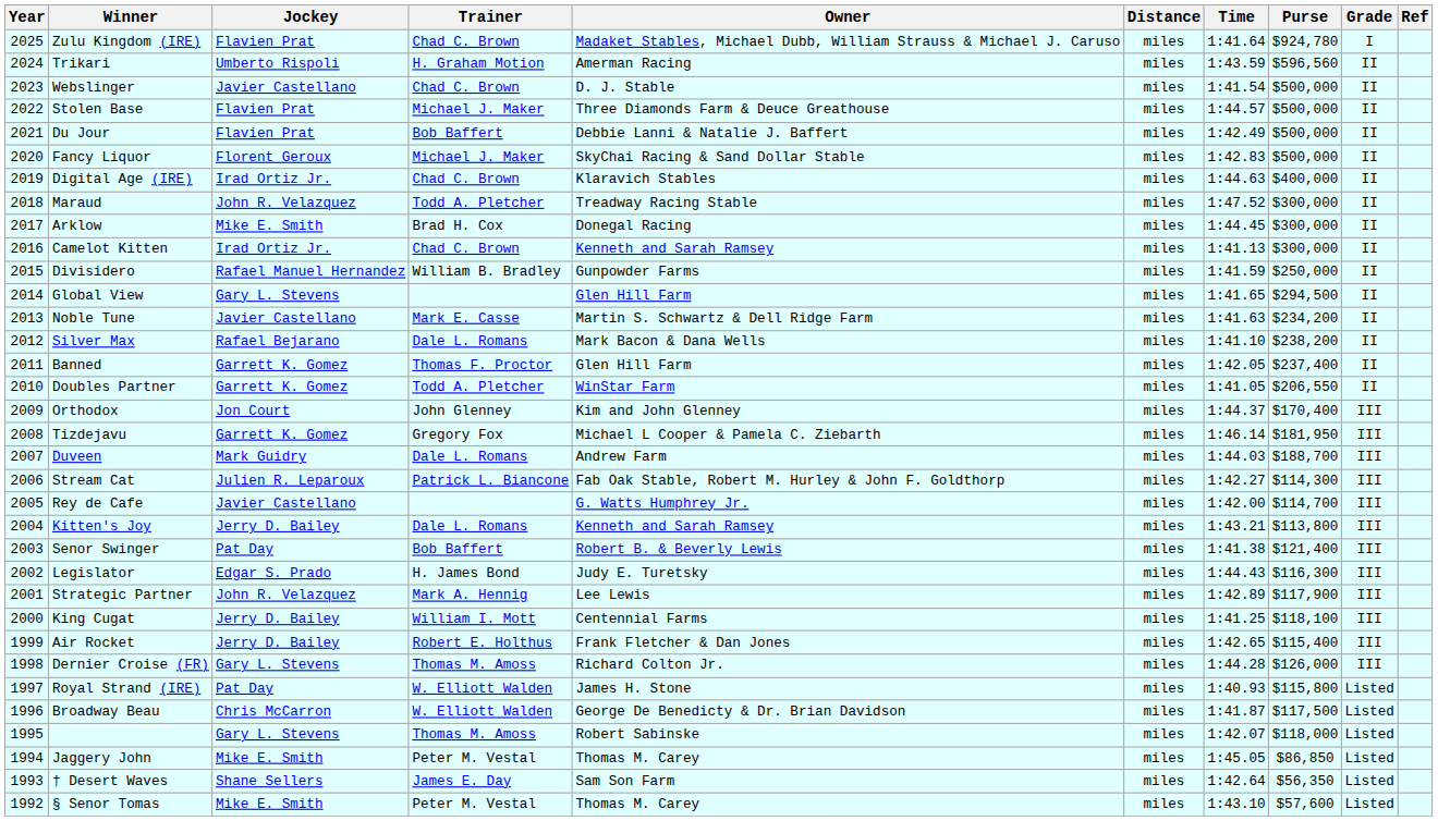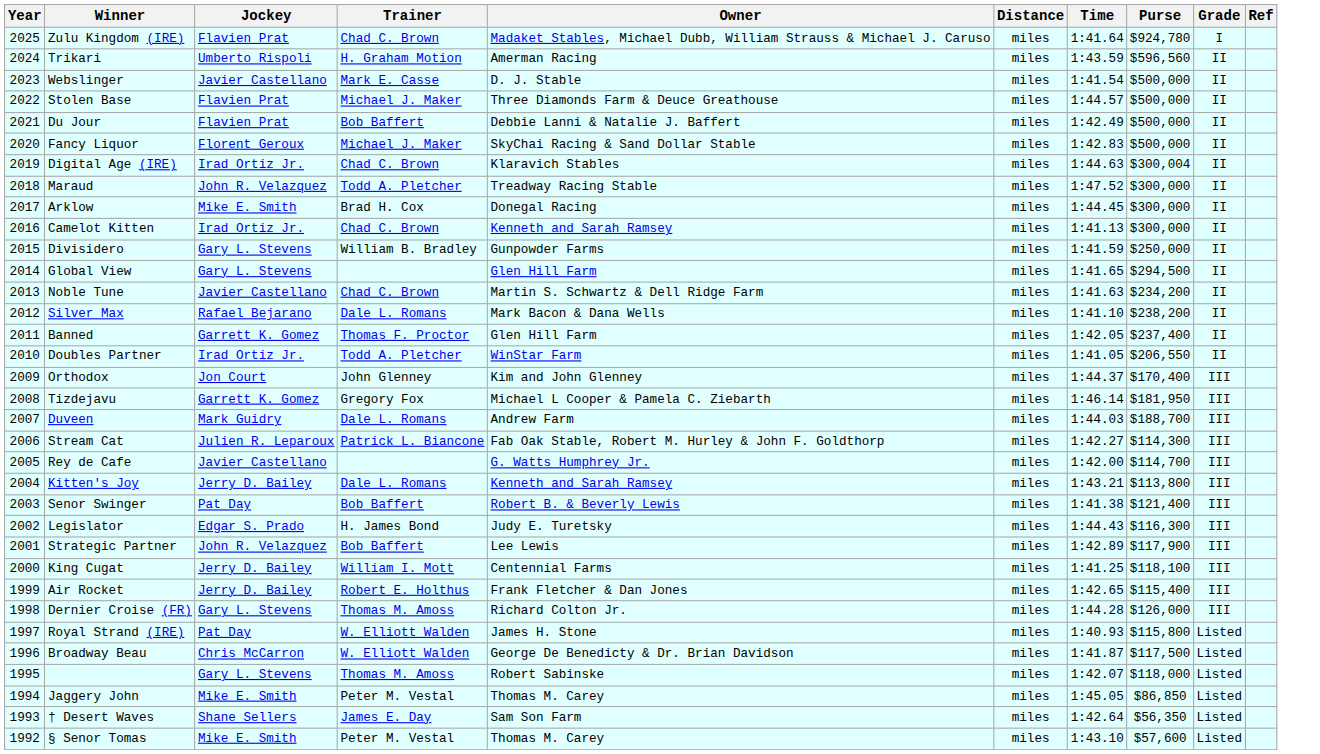 <table class="wikitable sortable">
 <tr>
 <th>Year</th>
 <th>Winner</th>
 <th>Jockey</th>
 <th>Trainer</th>
 <th>Owner</th>
 <th>Distance</th>
 <th>Time</th>
 <th>Purse</th>
 <th>Grade</th>
 <th>Ref</th>
 </tr>
 <tr style="font-size:90%; background-color:lightcyan">
 <td align=center>2025</td>
 <td>Zulu Kingdom <a href='#'>(IRE)</a></td>
 <td><a href='#'>Flavien Prat</a></td>
 <td><a href='#'>Chad C. Brown</a></td>
 <td><a href='#'>Madaket Stables</a>, Michael Dubb, William Strauss & Michael J. Caruso</td>
 <td align=center> miles</td>
 <td align=center>1:41.64</td>
 <td align=center>$924,780</td>
 <td align=center>I</td>
 <td></td>
 </tr>
 <tr style="font-size:90%; background-color:lightcyan">
 <td align=center>2024</td>
 <td>Trikari</td>
 <td><a href='#'>Umberto Rispoli</a></td>
 <td><a href='#'>H. Graham Motion</a></td>
 <td>Amerman Racing</td>
 <td align=center> miles</td>
 <td align=center>1:43.59</td>
 <td align=center>$596,560</td>
 <td align=center>II</td>
 <td></td>
 </tr>
 <tr style="font-size:90%; background-color:lightcyan">
 <td align=center>2023</td>
 <td>Webslinger</td>
 <td><a href='#'>Javier Castellano</a></td>
-<td><a href='#'>Chad C. Brown</a></td>
+<td><a href='#'>Mark E. Casse</a></td>
 <td>D. J. Stable</td>
 <td align=center> miles</td>
 <td align=center>1:41.54</td>
 <td align=center>$500,000</td>
 <td align=center>II</td>
 <td></td>
 </tr>
 <tr style="font-size:90%; background-color:lightcyan">
 <td align=center>2022</td>
 <td>Stolen Base</td>
 <td><a href='#'>Flavien Prat</a></td>
 <td><a href='#'>Michael J. Maker</a></td>
 <td>Three Diamonds Farm & Deuce Greathouse</td>
 <td align=center> miles</td>
 <td align=center>1:44.57</td>
 <td align=center>$500,000</td>
 <td align=center>II</td>
 <td></td>
 </tr>
 <tr style="font-size:90%; background-color:lightcyan">
 <td align=center>2021</td>
 <td>Du Jour</td>
 <td><a href='#'>Flavien Prat</a></td>
 <td><a href='#'>Bob Baffert</a></td>
 <td>Debbie Lanni & Natalie J. Baffert</td>
 <td align=center> miles</td>
 <td align=center>1:42.49</td>
 <td align=center>$500,000</td>
 <td align=center>II</td>
 <td></td>
 </tr>
 <tr style="font-size:90%; background-color:lightcyan">
 <td align=center>2020</td>
 <td>Fancy Liquor</td>
 <td><a href='#'>Florent Geroux</a></td>
 <td><a href='#'>Michael J. Maker</a></td>
 <td>SkyChai Racing & Sand Dollar Stable</td>
 <td align=center> miles</td>
 <td align=center>1:42.83</td>
 <td align=center>$500,000</td>
 <td align=center>II</td>
 <td></td>
 </tr>
 <tr style="font-size:90%; background-color:lightcyan">
 <td align=center>2019</td>
 <td>Digital Age <a href='#'>(IRE)</a></td>
 <td><a href='#'>Irad Ortiz Jr.</a></td>
 <td><a href='#'>Chad C. Brown</a></td>
 <td>Klaravich Stables</td>
 <td align=center> miles</td>
 <td align=center>1:44.63</td>
-<td align=center>$400,000</td>
+<td align=center>$300,004</td>
 <td align=center>II</td>
 <td></td>
 </tr>
 <tr style="font-size:90%; background-color:lightcyan">
 <td align=center>2018</td>
 <td>Maraud</td>
 <td><a href='#'>John R. Velazquez</a></td>
 <td><a href='#'>Todd A. Pletcher</a></td>
 <td>Treadway Racing Stable</td>
 <td align=center> miles</td>
 <td align=center>1:47.52</td>
 <td align=center>$300,000</td>
 <td align=center>II</td>
 <td></td>
 </tr>
 <tr style="font-size:90%; background-color:lightcyan">
 <td align=center>2017</td>
 <td>Arklow</td>
 <td><a href='#'>Mike E. Smith</a></td>
 <td>Brad H. Cox</td>
 <td>Donegal Racing</td>
 <td align=center> miles</td>
 <td align=center>1:44.45</td>
 <td align=center>$300,000</td>
 <td align=center>II</td>
 <td></td>
 </tr>
 <tr style="font-size:90%; background-color:lightcyan">
 <td align=center>2016</td>
 <td>Camelot Kitten</td>
 <td><a href='#'>Irad Ortiz Jr.</a></td>
 <td><a href='#'>Chad C. Brown</a></td>
 <td><a href='#'>Kenneth and Sarah Ramsey</a></td>
 <td align=center> miles</td>
 <td align=center>1:41.13</td>
 <td align=center>$300,000</td>
 <td align=center>II</td>
 <td></td>
 </tr>
 <tr style="font-size:90%; background-color:lightcyan">
 <td align=center>2015</td>
 <td>Divisidero</td>
-<td><a href='#'>Rafael Manuel Hernandez</a></td>
+<td><a href='#'>Gary L. Stevens</a></td>
 <td>William B. Bradley</td>
 <td>Gunpowder Farms</td>
 <td align=center> miles</td>
 <td align=center>1:41.59</td>
 <td align=center>$250,000</td>
 <td align=center>II</td>
 <td></td>
 </tr>
 <tr style="font-size:90%; background-color:lightcyan">
 <td align=center>2014</td>
 <td>Global View</td>
 <td><a href='#'>Gary L. Stevens</a></td>
 <td></td>
 <td><a href='#'>Glen Hill Farm</a></td>
 <td align=center> miles</td>
 <td align=center>1:41.65</td>
 <td align=center>$294,500</td>
 <td align=center>II</td>
 <td></td>
 </tr>
 <tr style="font-size:90%; background-color:lightcyan">
 <td align=center>2013</td>
 <td>Noble Tune</td>
 <td><a href='#'>Javier Castellano</a></td>
-<td><a href='#'>Mark E. Casse</a></td>
+<td><a href='#'>Chad C. Brown</a></td>
 <td>Martin S. Schwartz & Dell Ridge Farm</td>
 <td align=center> miles</td>
 <td align=center>1:41.63</td>
 <td align=center>$234,200</td>
 <td align=center>II</td>
 <td></td>
 </tr>
 <tr style="font-size:90%; background-color:lightcyan">
 <td align=center>2012</td>
 <td><a href='#'>Silver Max</a></td>
 <td><a href='#'>Rafael Bejarano</a></td>
 <td><a href='#'>Dale L. Romans</a></td>
 <td>Mark Bacon & Dana Wells</td>
 <td align=center> miles</td>
 <td align=center>1:41.10</td>
 <td align=center>$238,200</td>
 <td align=center>II</td>
 <td></td>
 </tr>
 <tr style="font-size:90%; background-color:lightcyan">
 <td align=center>2011</td>
 <td>Banned</td>
 <td><a href='#'>Garrett K. Gomez</a></td>
 <td><a href='#'>Thomas F. Proctor</a></td>
 <td>Glen Hill Farm</td>
 <td align=center> miles</td>
 <td align=center>1:42.05</td>
 <td align=center>$237,400</td>
 <td align=center>II</td>
 <td></td>
 </tr>
 <tr style="font-size:90%; background-color:lightcyan">
 <td align=center>2010</td>
 <td>Doubles Partner</td>
-<td><a href='#'>Garrett K. Gomez</a></td>
+<td><a href='#'>Irad Ortiz Jr.</a></td>
 <td><a href='#'>Todd A. Pletcher</a></td>
 <td><a href='#'>WinStar Farm</a></td>
 <td align=center> miles</td>
 <td align=center>1:41.05</td>
 <td align=center>$206,550</td>
 <td align=center>II</td>
 <td></td>
 </tr>
 <tr style="font-size:90%; background-color:lightcyan">
 <td align=center>2009</td>
 <td>Orthodox</td>
 <td><a href='#'>Jon Court</a></td>
 <td>John Glenney</td>
 <td>Kim and John Glenney</td>
 <td align=center> miles</td>
 <td align=center>1:44.37</td>
 <td align=center>$170,400</td>
 <td align=center>III</td>
 <td></td>
 </tr>
 <tr style="font-size:90%; background-color:lightcyan">
 <td align=center>2008</td>
 <td>Tizdejavu</td>
 <td><a href='#'>Garrett K. Gomez</a></td>
 <td>Gregory Fox</td>
 <td>Michael L Cooper & Pamela C. Ziebarth</td>
 <td align=center> miles</td>
 <td align=center>1:46.14</td>
 <td align=center>$181,950</td>
 <td align=center>III</td>
 <td></td>
 </tr>
 <tr style="font-size:90%; background-color:lightcyan">
 <td align=center>2007</td>
 <td><a href='#'>Duveen</a></td>
 <td><a href='#'>Mark Guidry</a></td>
 <td><a href='#'>Dale L. Romans</a></td>
 <td>Andrew Farm</td>
 <td align=center> miles</td>
 <td align=center>1:44.03</td>
 <td align=center>$188,700</td>
 <td align=center>III</td>
 <td></td>
 </tr>
 <tr style="font-size:90%; background-color:lightcyan">
 <td align=center>2006</td>
 <td>Stream Cat</td>
 <td><a href='#'>Julien R. Leparoux</a></td>
 <td><a href='#'>Patrick L. Biancone</a></td>
 <td>Fab Oak Stable, Robert M. Hurley & John F. Goldthorp</td>
 <td align=center> miles</td>
 <td align=center>1:42.27</td>
 <td align=center>$114,300</td>
 <td align=center>III</td>
 <td></td>
 </tr>
 <tr style="font-size:90%; background-color:lightcyan">
 <td align=center>2005</td>
 <td>Rey de Cafe</td>
 <td><a href='#'>Javier Castellano</a></td>
 <td></td>
 <td><a href='#'>G. Watts Humphrey Jr.</a></td>
 <td align=center> miles</td>
 <td align=center>1:42.00</td>
 <td align=center>$114,700</td>
 <td align=center>III</td>
 <td></td>
 </tr>
 <tr style="font-size:90%; background-color:lightcyan">
 <td align=center>2004</td>
 <td><a href='#'>Kitten's Joy</a></td>
 <td><a href='#'>Jerry D. Bailey</a></td>
 <td><a href='#'>Dale L. Romans</a></td>
 <td><a href='#'>Kenneth and Sarah Ramsey</a></td>
 <td align=center> miles</td>
 <td align=center>1:43.21</td>
 <td align=center>$113,800</td>
 <td align=center>III</td>
 <td></td>
 </tr>
 <tr style="font-size:90%; background-color:lightcyan">
 <td align=center>2003</td>
 <td>Senor Swinger</td>
 <td><a href='#'>Pat Day</a></td>
 <td><a href='#'>Bob Baffert</a></td>
 <td><a href='#'>Robert B. & Beverly Lewis</a></td>
 <td align=center> miles</td>
 <td align=center>1:41.38</td>
 <td align=center>$121,400</td>
 <td align=center>III</td>
 <td></td>
 </tr>
 <tr style="font-size:90%; background-color:lightcyan">
 <td align=center>2002</td>
 <td>Legislator</td>
 <td><a href='#'>Edgar S. Prado</a></td>
 <td>H. James Bond</td>
 <td>Judy E. Turetsky</td>
 <td align=center> miles</td>
 <td align=center>1:44.43</td>
 <td align=center>$116,300</td>
 <td align=center>III</td>
 <td></td>
 </tr>
 <tr style="font-size:90%; background-color:lightcyan">
 <td align=center>2001</td>
 <td>Strategic Partner</td>
 <td><a href='#'>John R. Velazquez</a></td>
-<td><a href='#'>Mark A. Hennig</a></td>
+<td><a href='#'>Bob Baffert</a></td>
 <td>Lee Lewis</td>
 <td align=center> miles</td>
 <td align=center>1:42.89</td>
 <td align=center>$117,900</td>
 <td align=center>III</td>
 <td></td>
 </tr>
 <tr style="font-size:90%; background-color:lightcyan">
 <td align=center>2000</td>
 <td>King Cugat</td>
 <td><a href='#'>Jerry D. Bailey</a></td>
 <td><a href='#'>William I. Mott</a></td>
 <td>Centennial Farms</td>
 <td align=center> miles</td>
 <td align=center>1:41.25</td>
 <td align=center>$118,100</td>
 <td align=center>III</td>
 <td></td>
 </tr>
 <tr style="font-size:90%; background-color:lightcyan">
 <td align=center>1999</td>
 <td>Air Rocket</td>
 <td><a href='#'>Jerry D. Bailey</a></td>
 <td><a href='#'>Robert E. Holthus</a></td>
 <td>Frank Fletcher & Dan Jones</td>
 <td align=center> miles</td>
 <td align=center>1:42.65</td>
 <td align=center>$115,400</td>
 <td align=center>III</td>
 <td></td>
 </tr>
 <tr style="font-size:90%; background-color:lightcyan">
 <td align=center>1998</td>
 <td>Dernier Croise <a href='#'>(FR)</a></td>
 <td><a href='#'>Gary L. Stevens</a></td>
 <td><a href='#'>Thomas M. Amoss</a></td>
 <td>Richard Colton Jr.</td>
 <td align=center> miles</td>
 <td align=center>1:44.28</td>
 <td align=center>$126,000</td>
 <td align=center>III</td>
 <td></td>
 </tr>
 <tr style="font-size:90%; background-color:lightcyan">
 <td align=center>1997</td>
 <td>Royal Strand <a href='#'>(IRE)</a></td>
 <td><a href='#'>Pat Day</a></td>
 <td><a href='#'>W. Elliott Walden</a></td>
 <td>James H. Stone</td>
 <td align=center> miles</td>
 <td align=center>1:40.93</td>
 <td align=center>$115,800</td>
 <td align=center>Listed</td>
 <td></td>
 </tr>
 <tr style="font-size:90%; background-color:lightcyan">
 <td align=center>1996</td>
 <td>Broadway Beau</td>
 <td><a href='#'>Chris McCarron</a></td>
 <td><a href='#'>W. Elliott Walden</a></td>
 <td>George De Benedicty & Dr. Brian Davidson</td>
 <td align=center> miles</td>
 <td align=center>1:41.87</td>
 <td align=center>$117,500</td>
 <td align=center>Listed</td>
 <td></td>
 </tr>
 <tr style="font-size:90%; background-color:lightcyan">
 <td align=center>1995</td>
 <td></td>
 <td><a href='#'>Gary L. Stevens</a></td>
 <td><a href='#'>Thomas M. Amoss</a></td>
 <td>Robert Sabinske</td>
 <td align=center> miles</td>
 <td align=center>1:42.07</td>
 <td align=center>$118,000</td>
 <td align=center>Listed</td>
 <td></td>
 </tr>
 <tr style="font-size:90%; background-color:lightcyan">
 <td align=center>1994</td>
 <td>Jaggery John</td>
 <td><a href='#'>Mike E. Smith</a></td>
 <td>Peter M. Vestal</td>
 <td>Thomas M. Carey</td>
 <td align=center> miles</td>
 <td align=center>1:45.05</td>
 <td align=center>$86,850</td>
 <td align=center>Listed</td>
 <td></td>
 </tr>
 <tr style="font-size:90%; background-color:lightcyan">
 <td align=center>1993</td>
 <td>† Desert Waves</td>
 <td><a href='#'>Shane Sellers</a></td>
 <td><a href='#'>James E. Day</a></td>
 <td>Sam Son Farm</td>
 <td align=center> miles</td>
 <td align=center>1:42.64</td>
 <td align=center>$56,350</td>
 <td align=center>Listed</td>
 <td></td>
 </tr>
 <tr style="font-size:90%; background-color:lightcyan">
 <td align=center>1992</td>
 <td>§ Senor Tomas</td>
 <td><a href='#'>Mike E. Smith</a></td>
 <td>Peter M. Vestal</td>
 <td>Thomas M. Carey</td>
 <td align=center> miles</td>
 <td align=center>1:43.10</td>
 <td align=center>$57,600</td>
 <td align=center>Listed</td>
 <td></td>
 </tr>
 </table>
